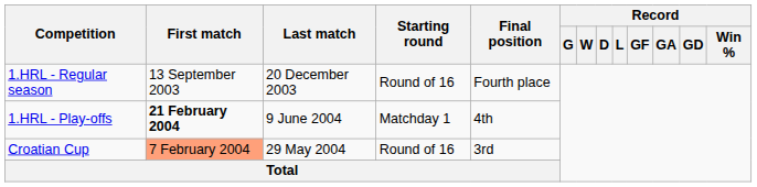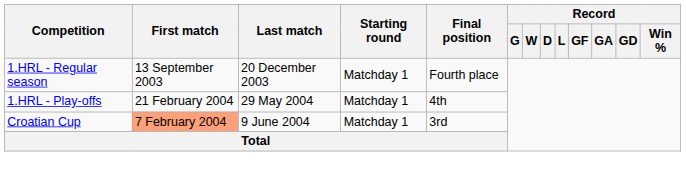 <table class="wikitable" style="text-align: center">
 <tr>
 <th rowspan="2">Competition</th>
 <th rowspan="2">First match</th>
 <th rowspan="2">Last match</th>
 <th rowspan="2">Starting round</th>
 <th rowspan="2">Final position</th>
 <th colspan="8">Record</th>
 </tr>
 <tr>
 <th>G</th>
 <th>W</th>
 <th>D</th>
 <th>L</th>
 <th>GF</th>
 <th>GA</th>
 <th>GD</th>
 <th>Win %</th>
 </tr>
 <tr>
 <td align=left><a href='#'>1.HRL - Regular season</a></td>
 <td align=left>13 September 2003</td>
 <td align=left>20 December 2003</td>
-<td align=left>Round of 16</td>
+<td align=left>Matchday 1</td>
 <td align=left>Fourth place<br></td>
 </tr>
 <tr>
 <td align=left><a href='#'>1.HRL - Play-offs</a></td>
-<td align=left><strong>21 February 2004</strong></td>
-<td align=left>9 June 2004</td>
+<td align=left>21 February 2004</td>
+<td align=left>29 May 2004</td>
 <td align=left>Matchday 1</td>
 <td align=left>4th<br></td>
 </tr>
 <tr>
 <td align=left><a href='#'>Croatian Cup</a></td>
 <td align=left style="background: lightsalmon;">7 February 2004</td>
-<td align=left>29 May 2004</td>
-<td align=left>Round of 16</td>
+<td align=left>9 June 2004</td>
+<td align=left>Matchday 1</td>
 <td align=left>3rd<br></td>
 </tr>
 <tr>
 <th colspan="5">Total<br></th>
 </tr>
 </table>
